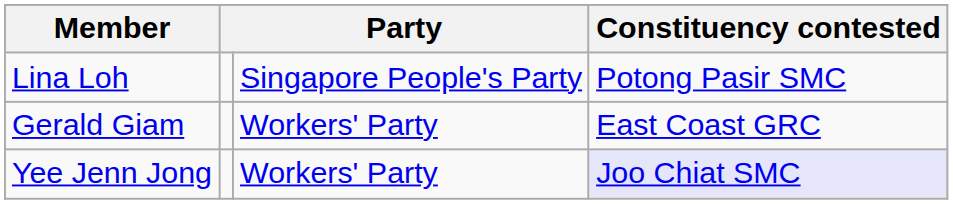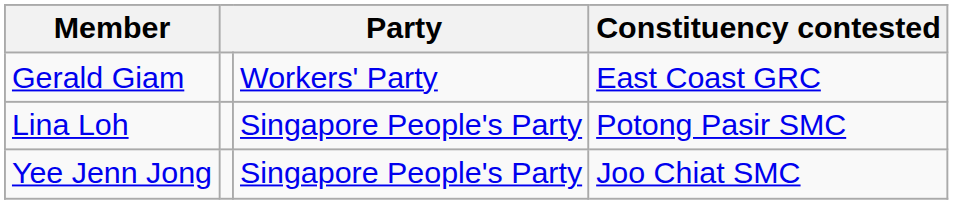 <table class="wikitable sortable">
 <tr>
 <th>Member</th>
 <th colspan="2">Party</th>
 <th>Constituency contested</th>
+</tr>
+<tr>
+<td><a href='#'>Gerald Giam</a></td>
+<td></td>
+<td><a href='#'>Workers' Party</a></td>
+<td><a href='#'>East Coast GRC</a></td>
 </tr>
 <tr>
 <td><a href='#'>Lina Loh</a></td>
 <td></td>
 <td><a href='#'>Singapore People's Party</a></td>
 <td><a href='#'>Potong Pasir SMC</a></td>
 </tr>
 <tr>
-<td><a href='#'>Gerald Giam</a></td>
-<td></td>
-<td><a href='#'>Workers' Party</a></td>
-<td><a href='#'>East Coast GRC</a></td>
-</tr>
-<tr>
 <td><a href='#'>Yee Jenn Jong</a></td>
 <td></td>
-<td><a href='#'>Workers' Party</a></td>
-<td style="background: lavender;"><a href='#'>Joo Chiat SMC</a></td>
+<td><a href='#'>Singapore People's Party</a></td>
+<td><a href='#'>Joo Chiat SMC</a></td>
 </tr>
 </table>
